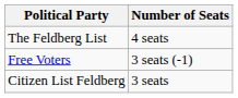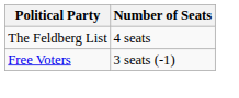 <table class="wikitable">
 <tr>
 <th>Political Party</th>
 <th>Number of Seats</th>
 </tr>
 <tr>
 <td>The Feldberg List</td>
 <td>4 seats</td>
 </tr>
 <tr>
 <td><a href='#'>Free Voters</a></td>
 <td>3 seats (-1)</td>
 </tr>
-<tr>
-<td>Citizen List Feldberg</td>
-<td>3 seats</td>
-</tr>
 </table>
